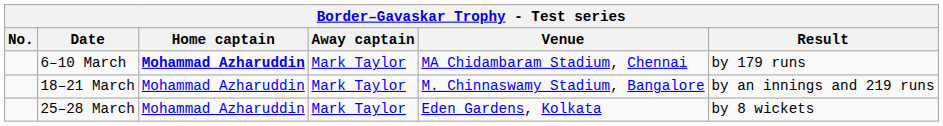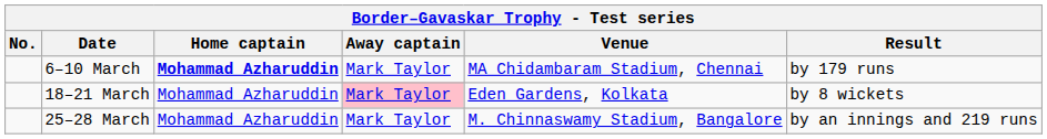 <table class="wikitable">
 <tr>
 <th colspan="9"><a href='#'>Border–Gavaskar Trophy</a> - Test series</th>
 </tr>
 <tr>
 <th>No.</th>
 <th>Date</th>
 <th>Home captain</th>
 <th>Away captain</th>
 <th>Venue</th>
 <th>Result</th>
 </tr>
 <tr>
 <td></td>
 <td>6–10 March</td>
 <td><strong><a href='#'>Mohammad Azharuddin</a></strong></td>
 <td><a href='#'>Mark Taylor</a></td>
 <td><a href='#'>MA Chidambaram Stadium</a>, <a href='#'>Chennai</a></td>
 <td> by 179 runs</td>
 </tr>
 <tr>
 <td></td>
 <td>18–21 March</td>
 <td><a href='#'>Mohammad Azharuddin</a></td>
-<td><a href='#'>Mark Taylor</a></td>
-<td><a href='#'>M. Chinnaswamy Stadium</a>, <a href='#'>Bangalore</a></td>
-<td> by an innings and 219 runs</td>
+<td style="background: pink;"><a href='#'>Mark Taylor</a></td>
+<td><a href='#'>Eden Gardens</a>, <a href='#'>Kolkata</a></td>
+<td> by 8 wickets</td>
 </tr>
 <tr>
 <td></td>
 <td>25–28 March</td>
 <td><a href='#'>Mohammad Azharuddin</a></td>
 <td><a href='#'>Mark Taylor</a></td>
-<td><a href='#'>Eden Gardens</a>, <a href='#'>Kolkata</a></td>
-<td> by 8 wickets</td>
+<td><a href='#'>M. Chinnaswamy Stadium</a>, <a href='#'>Bangalore</a></td>
+<td> by an innings and 219 runs</td>
 </tr>
 </table>
